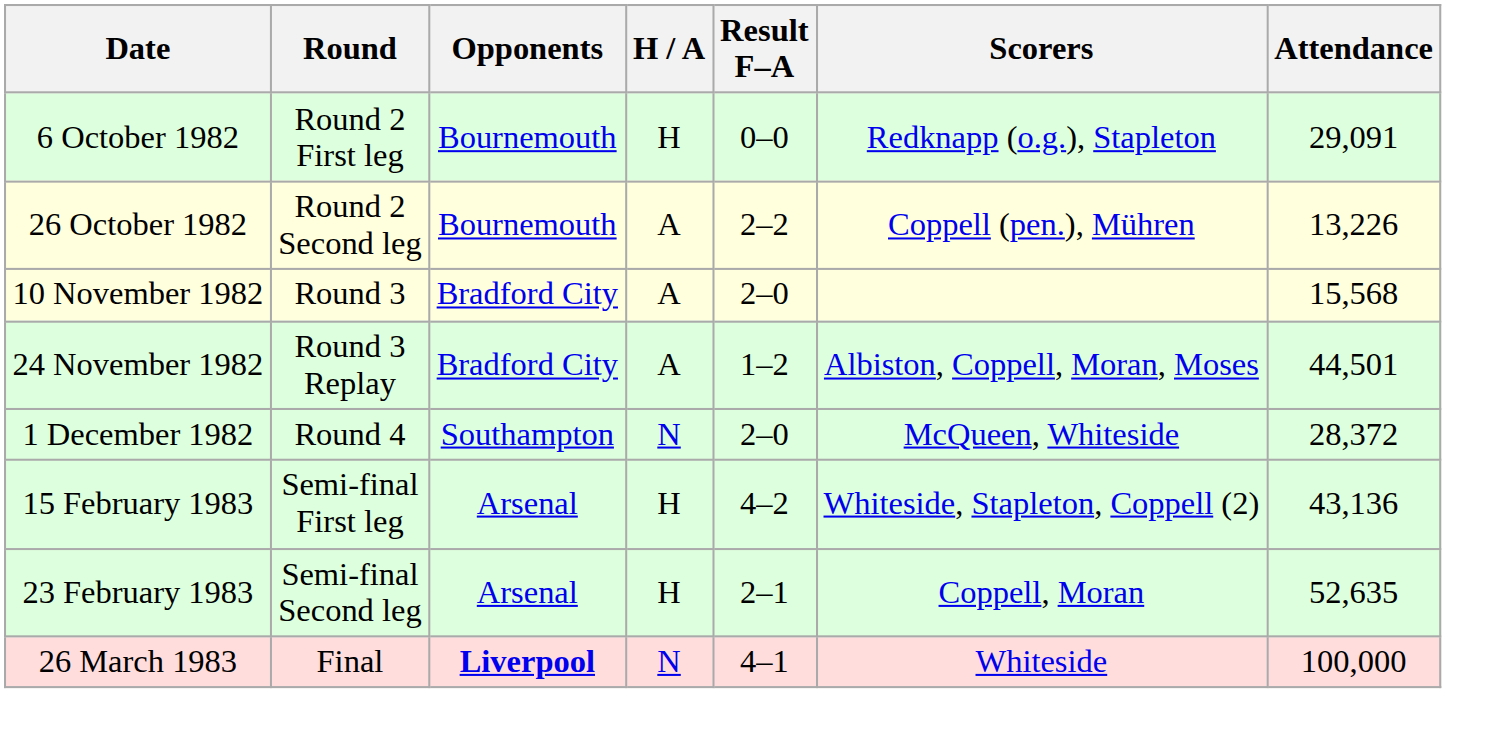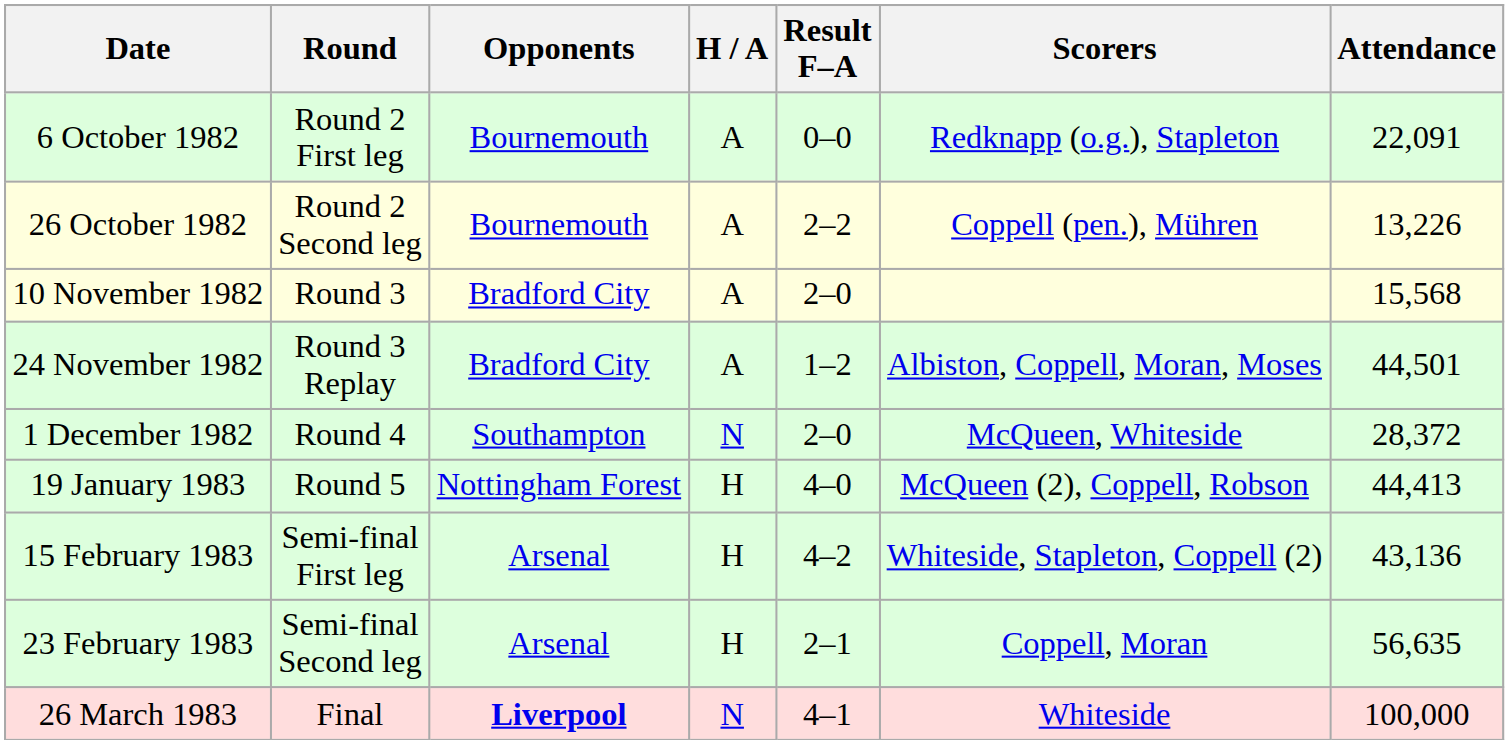 <table class="wikitable" style="text-align:center">
 <tr>
 <th>Date</th>
 <th>Round</th>
 <th>Opponents</th>
 <th>H / A</th>
 <th>Result<br>F–A</th>
 <th>Scorers</th>
 <th>Attendance</th>
 </tr>
 <tr bgcolor="#ddffdd">
 <td>6 October 1982</td>
 <td>Round 2<br>First leg</td>
 <td><a href='#'>Bournemouth</a></td>
-<td>H</td>
+<td>A</td>
 <td>0–0</td>
 <td><a href='#'>Redknapp</a> (<a href='#'>o.g.</a>), <a href='#'>Stapleton</a></td>
-<td>29,091</td>
+<td>22,091</td>
 </tr>
 <tr bgcolor="#ffffdd">
 <td>26 October 1982</td>
 <td>Round 2<br>Second leg</td>
 <td><a href='#'>Bournemouth</a></td>
 <td>A</td>
 <td>2–2</td>
 <td><a href='#'>Coppell</a> (<a href='#'>pen.</a>), <a href='#'>Mühren</a></td>
 <td>13,226</td>
 </tr>
 <tr bgcolor="#ffffdd">
 <td>10 November 1982</td>
 <td>Round 3</td>
 <td><a href='#'>Bradford City</a></td>
 <td>A</td>
 <td>2–0</td>
 <td></td>
 <td>15,568</td>
 </tr>
 <tr bgcolor="#ddffdd">
 <td>24 November 1982</td>
 <td>Round 3<br>Replay</td>
 <td><a href='#'>Bradford City</a></td>
 <td>A</td>
 <td>1–2</td>
 <td><a href='#'>Albiston</a>, <a href='#'>Coppell</a>, <a href='#'>Moran</a>, <a href='#'>Moses</a></td>
 <td>44,501</td>
 </tr>
 <tr bgcolor="#ddffdd">
 <td>1 December 1982</td>
 <td>Round 4</td>
 <td><a href='#'>Southampton</a></td>
 <td><a href='#'>N</a></td>
 <td>2–0</td>
 <td><a href='#'>McQueen</a>, <a href='#'>Whiteside</a></td>
 <td>28,372</td>
 </tr>
 <tr bgcolor="#ddffdd">
+<td>19 January 1983</td>
+<td>Round 5</td>
+<td><a href='#'>Nottingham Forest</a></td>
+<td>H</td>
+<td>4–0</td>
+<td><a href='#'>McQueen</a> (2), <a href='#'>Coppell</a>, <a href='#'>Robson</a></td>
+<td>44,413</td>
+</tr>
+<tr bgcolor="#ddffdd">
 <td>15 February 1983</td>
 <td>Semi-final<br>First leg</td>
 <td><a href='#'>Arsenal</a></td>
 <td>H</td>
 <td>4–2</td>
 <td><a href='#'>Whiteside</a>, <a href='#'>Stapleton</a>, <a href='#'>Coppell</a> (2)</td>
 <td>43,136</td>
 </tr>
 <tr bgcolor="#ddffdd">
 <td>23 February 1983</td>
 <td>Semi-final<br>Second leg</td>
 <td><a href='#'>Arsenal</a></td>
 <td>H</td>
 <td>2–1</td>
 <td><a href='#'>Coppell</a>, <a href='#'>Moran</a></td>
-<td>52,635</td>
+<td>56,635</td>
 </tr>
 <tr bgcolor="#ffdddd">
 <td>26 March 1983</td>
 <td>Final</td>
 <td><strong><a href='#'>Liverpool</a></strong></td>
 <td><a href='#'>N</a></td>
 <td>4–1</td>
 <td><a href='#'>Whiteside</a></td>
 <td>100,000</td>
 </tr>
 </table>
